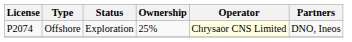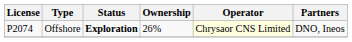 <table class="wikitable">
 <tr>
 <th>License</th>
 <th>Type</th>
 <th>Status</th>
 <th>Ownership</th>
 <th>Operator</th>
 <th>Partners</th>
 </tr>
 <tr>
 <td>P2074</td>
 <td>Offshore</td>
-<td>Exploration</td>
-<td>25%</td>
+<td><strong>Exploration</strong></td>
+<td>26%</td>
 <td style="background: lightyellow;">Chrysaor CNS Limited</td>
 <td>DNO, Ineos</td>
 </tr>
 <tr>
 </tr>
 </table>
